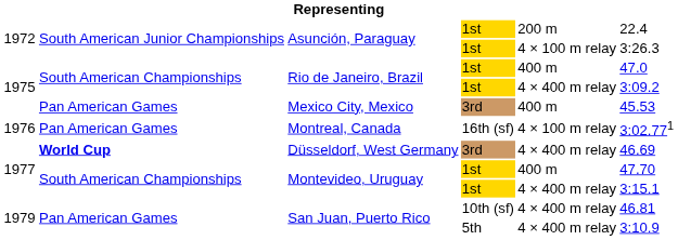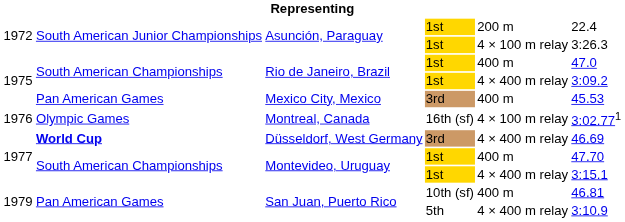 <table>
 <tr>
 <th colspan="6">Representing </th>
 </tr>
 <tr>
 <td rowspan=2>1972</td>
 <td rowspan=2><a href='#'>South American Junior Championships</a></td>
 <td rowspan=2><a href='#'>Asunción, Paraguay</a></td>
 <td bgcolor=gold>1st</td>
 <td>200 m</td>
 <td>22.4</td>
 </tr>
 <tr>
 <td bgcolor=gold>1st</td>
 <td>4 × 100 m relay</td>
 <td>3:26.3</td>
 </tr>
 <tr>
 <td rowspan=3>1975</td>
 <td rowspan=2><a href='#'>South American Championships</a></td>
 <td rowspan=2><a href='#'>Rio de Janeiro, Brazil</a></td>
 <td bgcolor=gold>1st</td>
 <td>400 m</td>
 <td><a href='#'>47.0</a></td>
 </tr>
 <tr>
 <td bgcolor=gold>1st</td>
 <td>4 × 400 m relay</td>
 <td><a href='#'>3:09.2</a></td>
 </tr>
 <tr>
 <td><a href='#'>Pan American Games</a></td>
 <td><a href='#'>Mexico City, Mexico</a></td>
 <td bgcolor=cc9966>3rd</td>
 <td>400 m</td>
 <td><a href='#'>45.53</a></td>
 </tr>
 <tr>
 <td>1976</td>
-<td><a href='#'>Pan American Games</a></td>
+<td><a href='#'>Olympic Games</a></td>
 <td><a href='#'>Montreal, Canada</a></td>
 <td>16th (sf)</td>
 <td>4 × 100 m relay</td>
 <td><a href='#'>3:02.77</a><sup>1</sup></td>
 </tr>
 <tr>
 <td rowspan=3>1977</td>
 <td><strong><a href='#'>World Cup</a></strong></td>
 <td><a href='#'>Düsseldorf, West Germany</a></td>
 <td bgcolor=cc9966>3rd</td>
 <td>4 × 400 m relay</td>
 <td><a href='#'>46.69</a></td>
 </tr>
 <tr>
 <td rowspan=2><a href='#'>South American Championships</a></td>
 <td rowspan=2><a href='#'>Montevideo, Uruguay</a></td>
 <td bgcolor=gold>1st</td>
 <td>400 m</td>
 <td><a href='#'>47.70</a></td>
 </tr>
 <tr>
 <td bgcolor=gold>1st</td>
 <td>4 × 400 m relay</td>
 <td><a href='#'>3:15.1</a></td>
 </tr>
 <tr>
 <td rowspan=2>1979</td>
 <td rowspan=2><a href='#'>Pan American Games</a></td>
 <td rowspan=2><a href='#'>San Juan, Puerto Rico</a></td>
 <td>10th (sf)</td>
-<td>4 × 400 m relay</td>
+<td>400 m</td>
 <td><a href='#'>46.81</a></td>
 </tr>
 <tr>
 <td>5th</td>
 <td>4 × 400 m relay</td>
 <td><a href='#'>3:10.9</a></td>
 </tr>
 </table>
